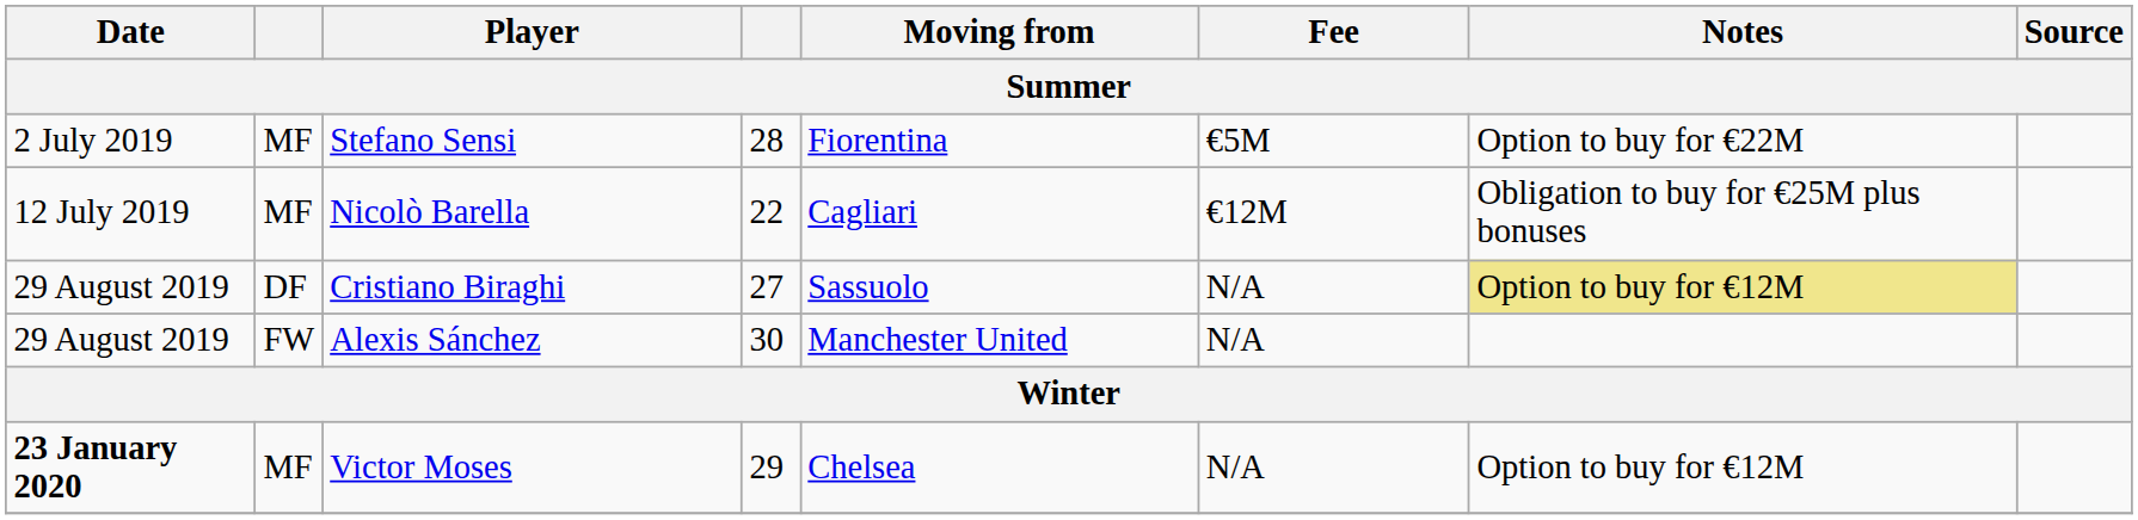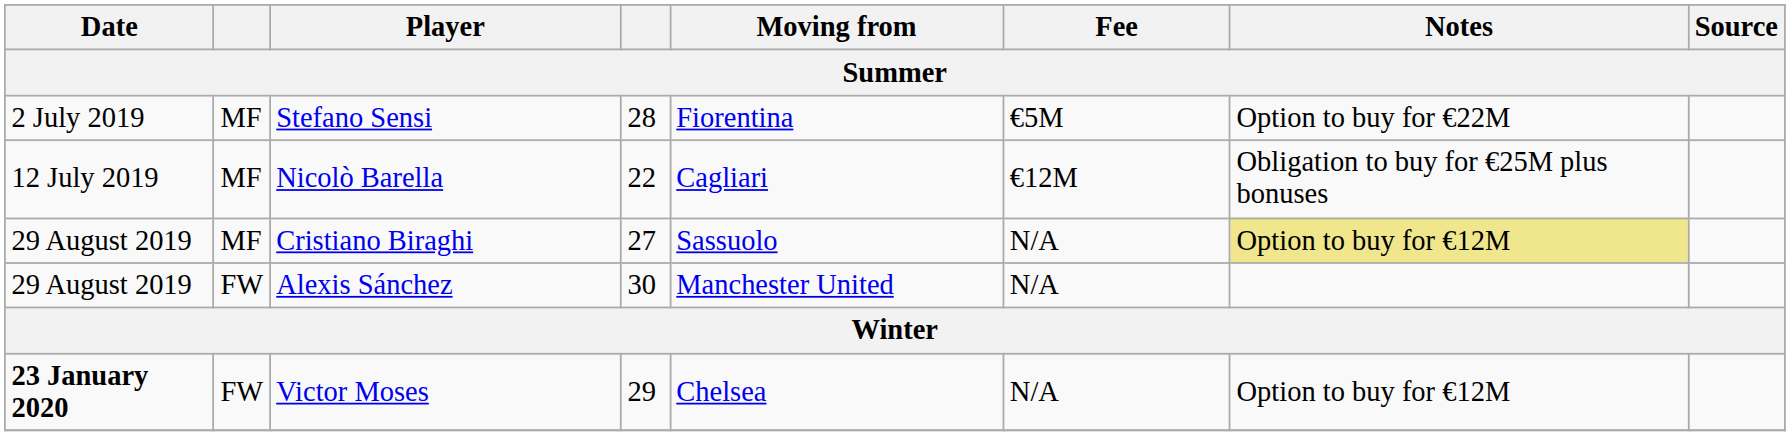 <table class="wikitable sortable">
 <tr>
 <th style="width:110px;">Date</th>
 <th style="width:20px;"></th>
 <th style="width:190px;">Player</th>
 <th style="width:20px;"></th>
 <th style="width:180px;">Moving from</th>
 <th style="width:120px;" class="unsortable">Fee</th>
 <th style="width:250px;" class="unsortable">Notes</th>
 <th style="width:20px;">Source</th>
 </tr>
 <tr>
 <th colspan=8>Summer</th>
 </tr>
 <tr>
 <td>2 July 2019</td>
 <td>MF</td>
 <td> <a href='#'>Stefano Sensi</a></td>
 <td>28</td>
 <td> <a href='#'>Fiorentina</a></td>
 <td>€5M</td>
 <td>Option to buy for €22M</td>
 <td></td>
 </tr>
 <tr>
 <td>12 July 2019</td>
 <td>MF</td>
 <td> <a href='#'>Nicolò Barella</a></td>
 <td>22</td>
 <td> <a href='#'>Cagliari</a></td>
 <td>€12M</td>
 <td>Obligation to buy for €25M plus bonuses</td>
 <td></td>
 </tr>
 <tr>
 <td>29 August 2019</td>
-<td>DF</td>
+<td>MF</td>
 <td> <a href='#'>Cristiano Biraghi</a></td>
 <td>27</td>
 <td> <a href='#'>Sassuolo</a></td>
 <td>N/A</td>
 <td style="background: khaki;">Option to buy for €12M</td>
 <td></td>
 </tr>
 <tr>
 <td>29 August 2019</td>
 <td>FW</td>
 <td> <a href='#'>Alexis Sánchez</a></td>
 <td>30</td>
 <td> <a href='#'>Manchester United</a></td>
 <td>N/A</td>
 <td></td>
 <td></td>
 </tr>
 <tr>
 <th colspan=8>Winter</th>
 </tr>
 <tr>
 <td><strong>23 January 2020</strong></td>
-<td>MF</td>
+<td>FW</td>
 <td> <a href='#'>Victor Moses</a></td>
 <td>29</td>
 <td> <a href='#'>Chelsea</a></td>
 <td>N/A</td>
 <td>Option to buy for €12M</td>
 <td></td>
 </tr>
 <tr>
 </tr>
 </table>
